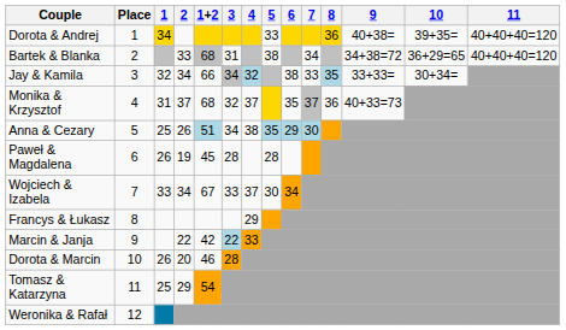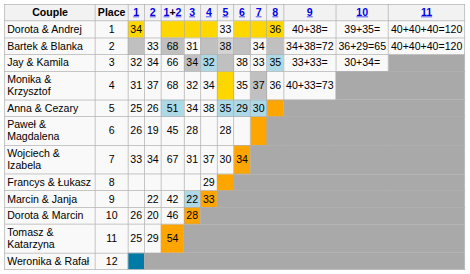 <table class="wikitable sortable" style="margin:auto;text-align:center;">
 <tr>
 <th width="130">Couple</th>
 <th>Place</th>
 <th><a href='#'>1</a></th>
 <th><a href='#'>2</a></th>
 <th><a href='#'>1</a>+<a href='#'>2</a></th>
 <th><a href='#'>3</a></th>
 <th><a href='#'>4</a></th>
 <th><a href='#'>5</a></th>
 <th><a href='#'>6</a></th>
 <th><a href='#'>7</a></th>
 <th><a href='#'>8</a></th>
 <th><a href='#'>9</a></th>
 <th><a href='#'>10</a></th>
 <th><a href='#'>11</a></th>
 </tr>
 <tr>
 <td style="text-align:left;">Dorota & Andrej</td>
 <td>1</td>
 <td bgcolor="gold">34</td>
 <td></td>
 <td bgcolor="gold"></td>
 <td bgcolor="gold"></td>
 <td bgcolor="gold"></td>
 <td>33</td>
 <td bgcolor="gold"></td>
 <td bgcolor="gold"></td>
 <td bgcolor="gold">36</td>
 <td>40+38=</td>
 <td>39+35=</td>
 <td>40+40+40=120</td>
 </tr>
 <tr>
 <td style="text-align:left;">Bartek & Blanka</td>
 <td>2</td>
 <td bgcolor="silver"></td>
 <td>33</td>
 <td bgcolor="silver">68</td>
 <td>31</td>
 <td bgcolor="silver"></td>
-<td>38</td>
+<td style="background: lightgrey;">38</td>
 <td bgcolor="silver"></td>
 <td>34</td>
 <td bgcolor="silver"></td>
 <td>34+38=72</td>
 <td>36+29=65</td>
 <td>40+40+40=120</td>
 </tr>
 <tr>
 <td style="text-align:left;">Jay & Kamila</td>
 <td>3</td>
 <td>32</td>
 <td>34</td>
 <td>66</td>
 <td 34 bgcolor="silver">34</td>
 <td 32 style="background:lightblue;">32</td>
 <td bgcolor="silver"></td>
 <td>38</td>
 <td>33</td>
 <td 35 style="background:lightblue;">35</td>
 <td>33+33=</td>
 <td>30+34=</td>
 <td style="background:darkgray;"></td>
 </tr>
 <tr>
 <td style="text-align:left;">Monika & Krzysztof</td>
 <td>4</td>
 <td>31</td>
 <td>37</td>
 <td>68</td>
 <td>32</td>
-<td>37</td>
+<td>34</td>
 <td bgcolor="gold"></td>
 <td>35</td>
 <td 37 bgcolor="silver">37</td>
 <td>36</td>
 <td>40+33=73</td>
 <td style="background:darkgray;" colspan="2"></td>
 </tr>
 <tr>
 <td style="text-align:left;">Anna & Cezary</td>
 <td>5</td>
 <td>25</td>
 <td>26</td>
 <td style="background:lightblue;">51</td>
 <td>34</td>
 <td>38</td>
 <td 32 style="background:lightblue;">35</td>
 <td 29 style="background:lightblue;">29</td>
 <td 30 style="background:lightblue;">30</td>
 <td 28 style="background:orange;"></td>
 <td style="background:darkgray;" colspan="3"></td>
 </tr>
 <tr>
 <td style="text-align:left;">Paweł & Magdalena</td>
 <td>6</td>
 <td>26</td>
 <td>19</td>
 <td>45</td>
 <td>28</td>
 <td></td>
 <td>28</td>
 <td></td>
 <td style="background:orange;"></td>
 <td style="background:darkgray;" colspan="5"></td>
 </tr>
 <tr>
 <td style="text-align:left;">Wojciech & Izabela</td>
 <td>7</td>
 <td>33</td>
 <td>34</td>
 <td>67</td>
-<td>33</td>
+<td>31</td>
 <td>37</td>
 <td>30</td>
 <td style="background:orange;">34</td>
 <td style="background:darkgray;" colspan="6"></td>
 </tr>
 <tr>
 <td style="text-align:left;">Francys & Łukasz</td>
 <td>8</td>
 <td></td>
 <td></td>
 <td></td>
 <td></td>
 <td>29</td>
 <td style="background:orange;"></td>
 <td style="background:darkgray;" colspan="7"></td>
 </tr>
 <tr>
 <td style="text-align:left;">Marcin & Janja</td>
 <td>9</td>
 <td></td>
 <td>22</td>
 <td>42</td>
 <td style="background:lightblue;">22</td>
 <td style="background:orange;">33</td>
 <td style="background:darkgray;" colspan="8"></td>
 </tr>
 <tr>
 <td style="text-align:left;">Dorota & Marcin</td>
 <td>10</td>
 <td>26</td>
 <td>20</td>
 <td>46</td>
 <td style="background:orange;">28</td>
 <td style="background:darkgray;" colspan="9"></td>
 </tr>
 <tr>
 <td style="text-align:left;">Tomasz & Katarzyna</td>
 <td>11</td>
 <td>25</td>
 <td>29</td>
 <td style="background:orange;">54</td>
 <td style="background:darkgray;" colspan="10"></td>
 </tr>
 <tr>
 <td style="text-align:left;">Weronika & Rafał</td>
 <td>12</td>
 <td style="background:#007BA7;"></td>
 <td style="background:darkgray;" colspan="11"></td>
 </tr>
 </table>
